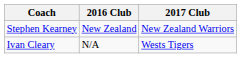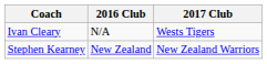 <table class="wikitable sortable">
 <tr>
 <th>Coach</th>
 <th>2016 Club</th>
 <th>2017 Club</th>
 </tr>
 <tr>
+<td><a href='#'>Ivan Cleary</a></td>
+<td>N/A</td>
+<td> <a href='#'>Wests Tigers</a></td>
+</tr>
+<tr>
 <td><a href='#'>Stephen Kearney</a></td>
 <td> <a href='#'>New Zealand</a></td>
 <td> <a href='#'>New Zealand Warriors</a></td>
 </tr>
-<tr>
-<td><a href='#'>Ivan Cleary</a></td>
-<td>N/A</td>
-<td> <a href='#'>Wests Tigers</a></td>
-</tr>
 </table>
